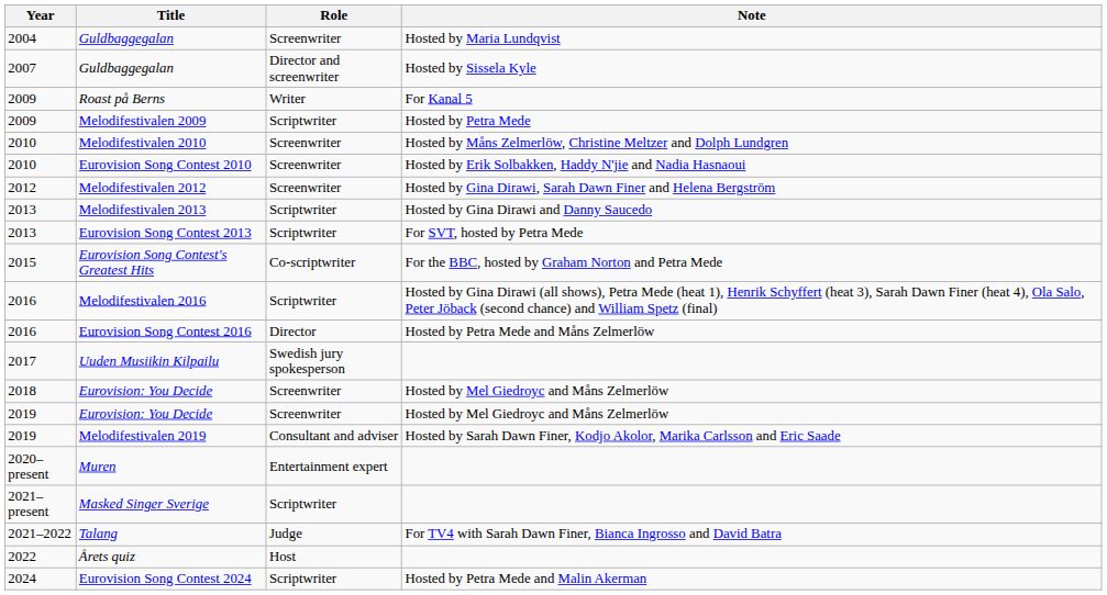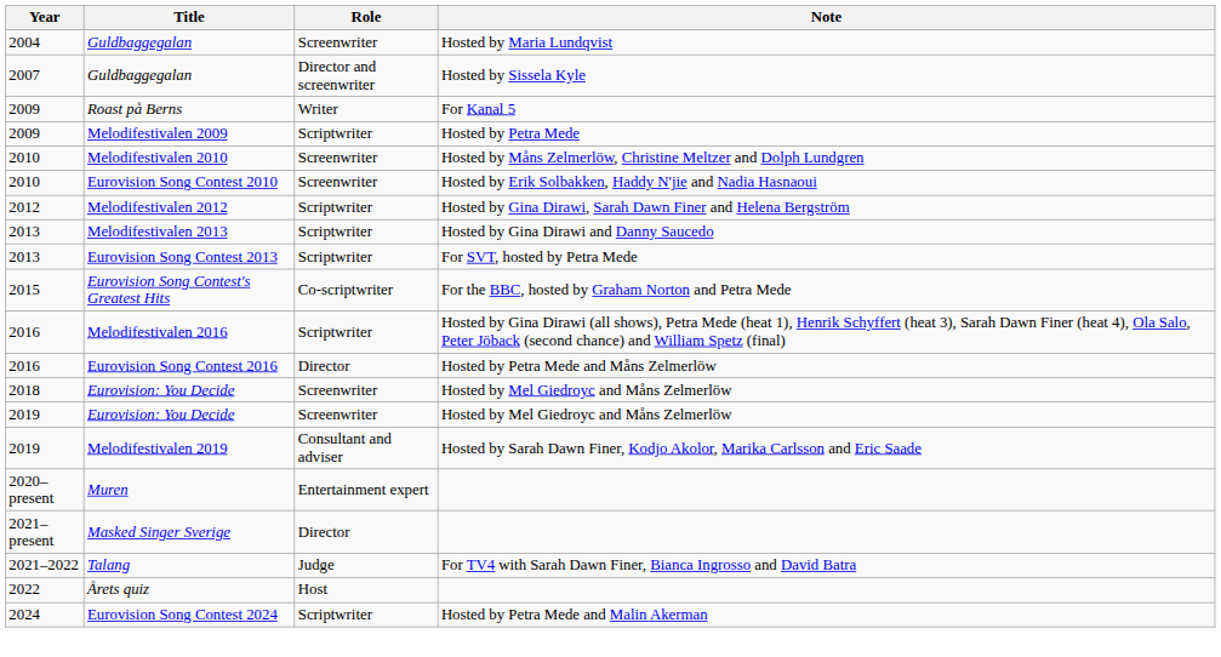 <table class="wikitable sortable">
 <tr>
 <th>Year</th>
 <th>Title</th>
 <th>Role</th>
 <th>Note</th>
 </tr>
 <tr>
 <td>2004</td>
 <td><em><a href='#'>Guldbaggegalan</a></em></td>
 <td>Screenwriter</td>
 <td>Hosted by <a href='#'>Maria Lundqvist</a></td>
 </tr>
 <tr>
 <td>2007</td>
 <td><em>Guldbaggegalan</em></td>
 <td>Director and screenwriter</td>
 <td>Hosted by <a href='#'>Sissela Kyle</a></td>
 </tr>
 <tr>
 <td>2009</td>
 <td><em>Roast på Berns</em></td>
 <td>Writer</td>
 <td>For <a href='#'>Kanal 5</a></td>
 </tr>
 <tr>
 <td>2009</td>
 <td><a href='#'>Melodifestivalen 2009</a></td>
 <td>Scriptwriter</td>
 <td>Hosted by <a href='#'>Petra Mede</a></td>
 </tr>
 <tr>
 <td>2010</td>
 <td><a href='#'>Melodifestivalen 2010</a></td>
 <td>Screenwriter</td>
 <td>Hosted by <a href='#'>Måns Zelmerlöw</a>, <a href='#'>Christine Meltzer</a> and <a href='#'>Dolph Lundgren</a></td>
 </tr>
 <tr>
 <td>2010</td>
 <td><a href='#'>Eurovision Song Contest 2010</a></td>
 <td>Screenwriter</td>
 <td>Hosted by <a href='#'>Erik Solbakken</a>, <a href='#'>Haddy N'jie</a> and <a href='#'>Nadia Hasnaoui</a></td>
 </tr>
 <tr>
 <td>2012</td>
 <td><a href='#'>Melodifestivalen 2012</a></td>
-<td>Screenwriter</td>
+<td>Scriptwriter</td>
 <td>Hosted by <a href='#'>Gina Dirawi</a>, <a href='#'>Sarah Dawn Finer</a> and <a href='#'>Helena Bergström</a></td>
 </tr>
 <tr>
 <td>2013</td>
 <td><a href='#'>Melodifestivalen 2013</a></td>
 <td>Scriptwriter</td>
 <td>Hosted by Gina Dirawi and <a href='#'>Danny Saucedo</a></td>
 </tr>
 <tr>
 <td>2013</td>
 <td><a href='#'>Eurovision Song Contest 2013</a></td>
 <td>Scriptwriter</td>
 <td>For <a href='#'>SVT</a>, hosted by Petra Mede</td>
 </tr>
 <tr>
 <td>2015</td>
 <td><em><a href='#'>Eurovision Song Contest's Greatest Hits</a></em></td>
 <td>Co-scriptwriter</td>
 <td>For the <a href='#'>BBC</a>, hosted by <a href='#'>Graham Norton</a> and Petra Mede</td>
 </tr>
 <tr>
 <td>2016</td>
 <td><a href='#'>Melodifestivalen 2016</a></td>
 <td>Scriptwriter</td>
 <td>Hosted by Gina Dirawi (all shows), Petra Mede (heat 1), <a href='#'>Henrik Schyffert</a> (heat 3), Sarah Dawn Finer (heat 4), <a href='#'>Ola Salo</a>, <a href='#'>Peter Jöback</a> (second chance) and <a href='#'>William Spetz</a> (final)</td>
 </tr>
 <tr>
 <td>2016</td>
 <td><a href='#'>Eurovision Song Contest 2016</a></td>
 <td>Director</td>
 <td>Hosted by Petra Mede and Måns Zelmerlöw</td>
 </tr>
 <tr>
-<td>2017</td>
-<td><em><a href='#'>Uuden Musiikin Kilpailu</a></em></td>
-<td>Swedish jury spokesperson</td>
-<td></td>
-</tr>
-<tr>
 <td>2018</td>
 <td><em><a href='#'>Eurovision: You Decide</a></em></td>
 <td>Screenwriter</td>
 <td>Hosted by <a href='#'>Mel Giedroyc</a> and Måns Zelmerlöw</td>
 </tr>
 <tr>
 <td>2019</td>
 <td><em><a href='#'>Eurovision: You Decide</a></em></td>
 <td>Screenwriter</td>
 <td>Hosted by Mel Giedroyc and Måns Zelmerlöw</td>
 </tr>
 <tr>
 <td>2019</td>
 <td><a href='#'>Melodifestivalen 2019</a></td>
 <td>Consultant and adviser</td>
 <td>Hosted by Sarah Dawn Finer, <a href='#'>Kodjo Akolor</a>, <a href='#'>Marika Carlsson</a> and <a href='#'>Eric Saade</a></td>
 </tr>
 <tr>
 <td>2020–present</td>
 <td><em><a href='#'>Muren</a></em></td>
 <td>Entertainment expert</td>
 <td></td>
 </tr>
 <tr>
 <td>2021–present</td>
 <td><em><a href='#'>Masked Singer Sverige</a></em></td>
-<td>Scriptwriter</td>
+<td>Director</td>
 <td></td>
 </tr>
 <tr>
 <td>2021–2022</td>
 <td><em><a href='#'>Talang</a></em></td>
 <td>Judge</td>
 <td>For <a href='#'>TV4</a> with Sarah Dawn Finer, <a href='#'>Bianca Ingrosso</a> and <a href='#'>David Batra</a></td>
 </tr>
 <tr>
 <td>2022</td>
 <td><em>Årets quiz</em></td>
 <td>Host</td>
 <td></td>
 </tr>
 <tr>
 <td>2024</td>
 <td><a href='#'>Eurovision Song Contest 2024</a></td>
 <td>Scriptwriter</td>
 <td>Hosted by Petra Mede and <a href='#'>Malin Akerman</a></td>
 </tr>
 </table>
